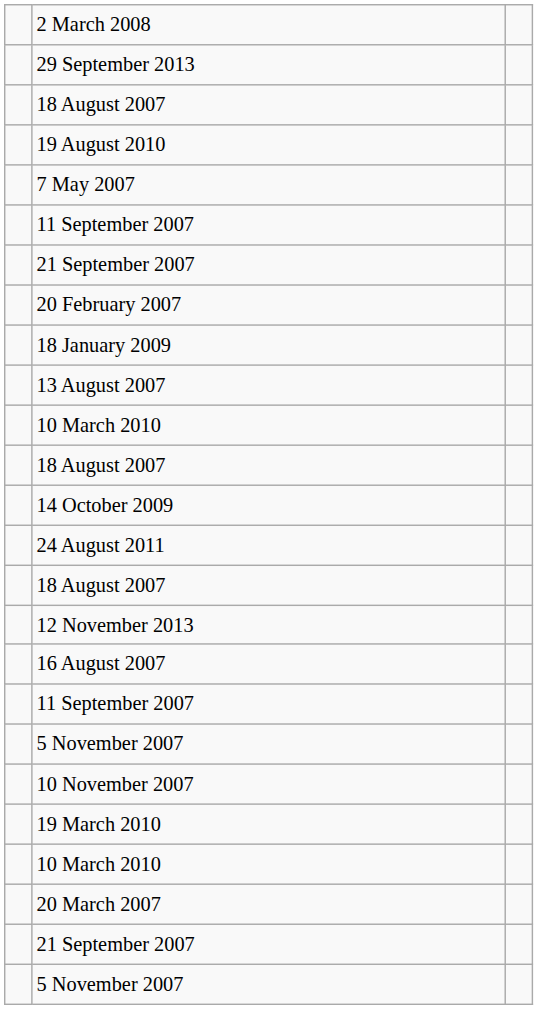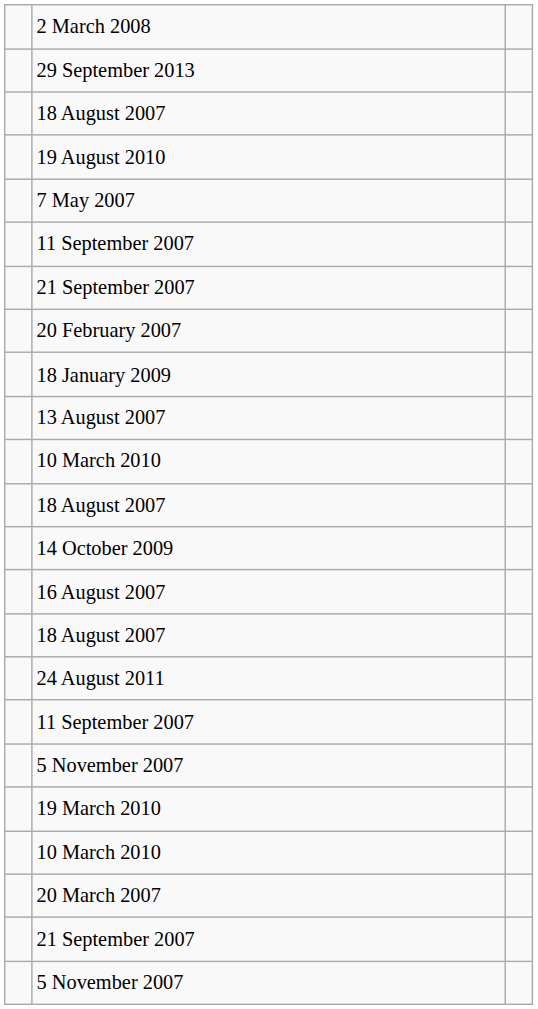 <table class="wikitable" style="font-size: 89%; float: left; width: 26em; margin-right: 1em; height: 700px">
 <tr>
 <td></td>
 <td>2 March 2008</td>
 <td></td>
 </tr>
 <tr>
 <td></td>
 <td>29 September 2013</td>
 <td></td>
 </tr>
 <tr>
 <td></td>
 <td>18 August 2007</td>
 <td></td>
 </tr>
 <tr>
 <td></td>
 <td>19 August 2010</td>
 <td></td>
 </tr>
 <tr>
 <td></td>
 <td>7 May 2007</td>
 <td></td>
 </tr>
 <tr>
 <td></td>
 <td>11 September 2007</td>
 <td></td>
 </tr>
 <tr>
 <td></td>
 <td>21 September 2007</td>
 <td></td>
 </tr>
 <tr>
 <td></td>
 <td>20 February 2007</td>
 <td></td>
 </tr>
 <tr>
 <td></td>
 <td>18 January 2009</td>
 <td></td>
 </tr>
 <tr>
 <td></td>
 <td>13 August 2007</td>
 <td></td>
 </tr>
 <tr>
 <td></td>
 <td>10 March 2010</td>
 <td></td>
 </tr>
 <tr>
 <td></td>
 <td>18 August 2007</td>
 <td></td>
 </tr>
 <tr>
 <td></td>
 <td>14 October 2009</td>
 <td></td>
 </tr>
 <tr>
 <td></td>
-<td>24 August 2011</td>
+<td>16 August 2007</td>
 <td></td>
 </tr>
 <tr>
 <td></td>
 <td>18 August 2007</td>
 <td></td>
 </tr>
 <tr>
 <td></td>
-<td>12 November 2013</td>
-<td></td>
-</tr>
-<tr>
-<td></td>
-<td>16 August 2007</td>
+<td>24 August 2011</td>
 <td></td>
 </tr>
 <tr>
 <td></td>
 <td>11 September 2007</td>
 <td></td>
 </tr>
 <tr>
 <td></td>
 <td>5 November 2007</td>
-<td></td>
-</tr>
-<tr>
-<td></td>
-<td>10 November 2007</td>
 <td></td>
 </tr>
 <tr>
 <td></td>
 <td>19 March 2010</td>
 <td></td>
 </tr>
 <tr>
 <td></td>
 <td>10 March 2010</td>
 <td></td>
 </tr>
 <tr>
 <td></td>
 <td>20 March 2007</td>
 <td></td>
 </tr>
 <tr>
 <td></td>
 <td>21 September 2007</td>
 <td></td>
 </tr>
 <tr>
 <td></td>
 <td>5 November 2007</td>
 <td></td>
 </tr>
 </table>
